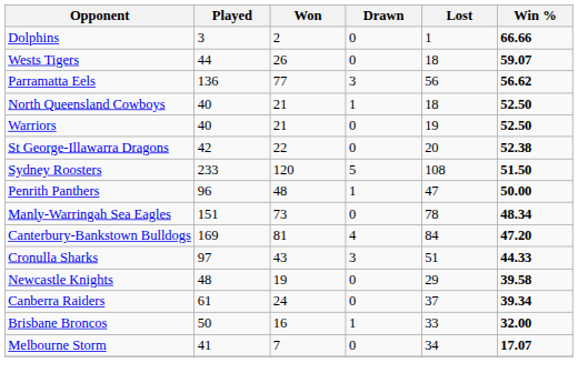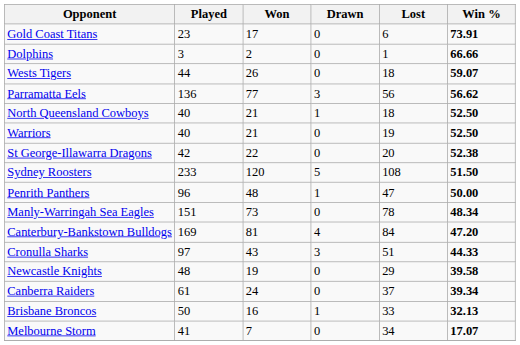 <table class="wikitable sortable" style="text-align:left;">
 <tr>
 <th>Opponent</th>
 <th style="width:5em">Played</th>
 <th style="width:5em">Won</th>
 <th style="width:5em">Drawn</th>
 <th style="width:5em">Lost</th>
 <th style="width:5em">Win %</th>
+</tr>
+<tr>
+<td> <a href='#'>Gold Coast Titans</a></td>
+<td>23</td>
+<td>17</td>
+<td>0</td>
+<td>6</td>
+<td><strong>73.91</strong></td>
 </tr>
 <tr>
 <td> <a href='#'>Dolphins</a></td>
 <td>3</td>
 <td>2</td>
 <td>0</td>
 <td>1</td>
 <td><strong>66.66</strong></td>
 </tr>
 <tr>
 <td> <a href='#'>Wests Tigers</a></td>
 <td>44</td>
 <td>26</td>
 <td>0</td>
 <td>18</td>
 <td><strong>59.07</strong></td>
 </tr>
 <tr>
 <td> <a href='#'>Parramatta Eels</a></td>
 <td>136</td>
 <td>77</td>
 <td>3</td>
 <td>56</td>
 <td><strong>56.62</strong></td>
 </tr>
 <tr>
 <td> <a href='#'>North Queensland Cowboys</a></td>
 <td>40</td>
 <td>21</td>
 <td>1</td>
 <td>18</td>
 <td><strong>52.50</strong></td>
 </tr>
 <tr>
 <td> <a href='#'>Warriors</a></td>
 <td>40</td>
 <td>21</td>
 <td>0</td>
 <td>19</td>
 <td><strong>52.50</strong></td>
 </tr>
 <tr>
 <td> <a href='#'>St George-Illawarra Dragons</a></td>
 <td>42</td>
 <td>22</td>
 <td>0</td>
 <td>20</td>
 <td><strong>52.38</strong></td>
 </tr>
 <tr>
 <td> <a href='#'>Sydney Roosters</a></td>
 <td>233</td>
 <td>120</td>
 <td>5</td>
 <td>108</td>
 <td><strong>51.50</strong></td>
 </tr>
 <tr>
 <td> <a href='#'>Penrith Panthers</a></td>
 <td>96</td>
 <td>48</td>
 <td>1</td>
 <td>47</td>
 <td><strong>50.00</strong></td>
 </tr>
 <tr>
 <td> <a href='#'>Manly-Warringah Sea Eagles</a></td>
 <td>151</td>
 <td>73</td>
 <td>0</td>
 <td>78</td>
 <td><strong>48.34</strong></td>
 </tr>
 <tr>
 <td> <a href='#'>Canterbury-Bankstown Bulldogs</a></td>
 <td>169</td>
 <td>81</td>
 <td>4</td>
 <td>84</td>
 <td><strong>47.20</strong></td>
 </tr>
 <tr>
 <td> <a href='#'>Cronulla Sharks</a></td>
 <td>97</td>
 <td>43</td>
 <td>3</td>
 <td>51</td>
 <td><strong>44.33</strong></td>
 </tr>
 <tr>
 <td> <a href='#'>Newcastle Knights</a></td>
 <td>48</td>
 <td>19</td>
 <td>0</td>
 <td>29</td>
 <td><strong>39.58</strong></td>
 </tr>
 <tr>
 <td> <a href='#'>Canberra Raiders</a></td>
 <td>61</td>
 <td>24</td>
 <td>0</td>
 <td>37</td>
 <td><strong>39.34</strong></td>
 </tr>
 <tr>
 <td> <a href='#'>Brisbane Broncos</a></td>
 <td>50</td>
 <td>16</td>
 <td>1</td>
 <td>33</td>
-<td><strong>32.00</strong></td>
+<td><strong>32.13</strong></td>
 </tr>
 <tr>
 <td> <a href='#'>Melbourne Storm</a></td>
 <td>41</td>
 <td>7</td>
 <td>0</td>
 <td>34</td>
 <td><strong>17.07</strong></td>
 </tr>
 <tr class="sortbottom">
 </tr>
 </table>
